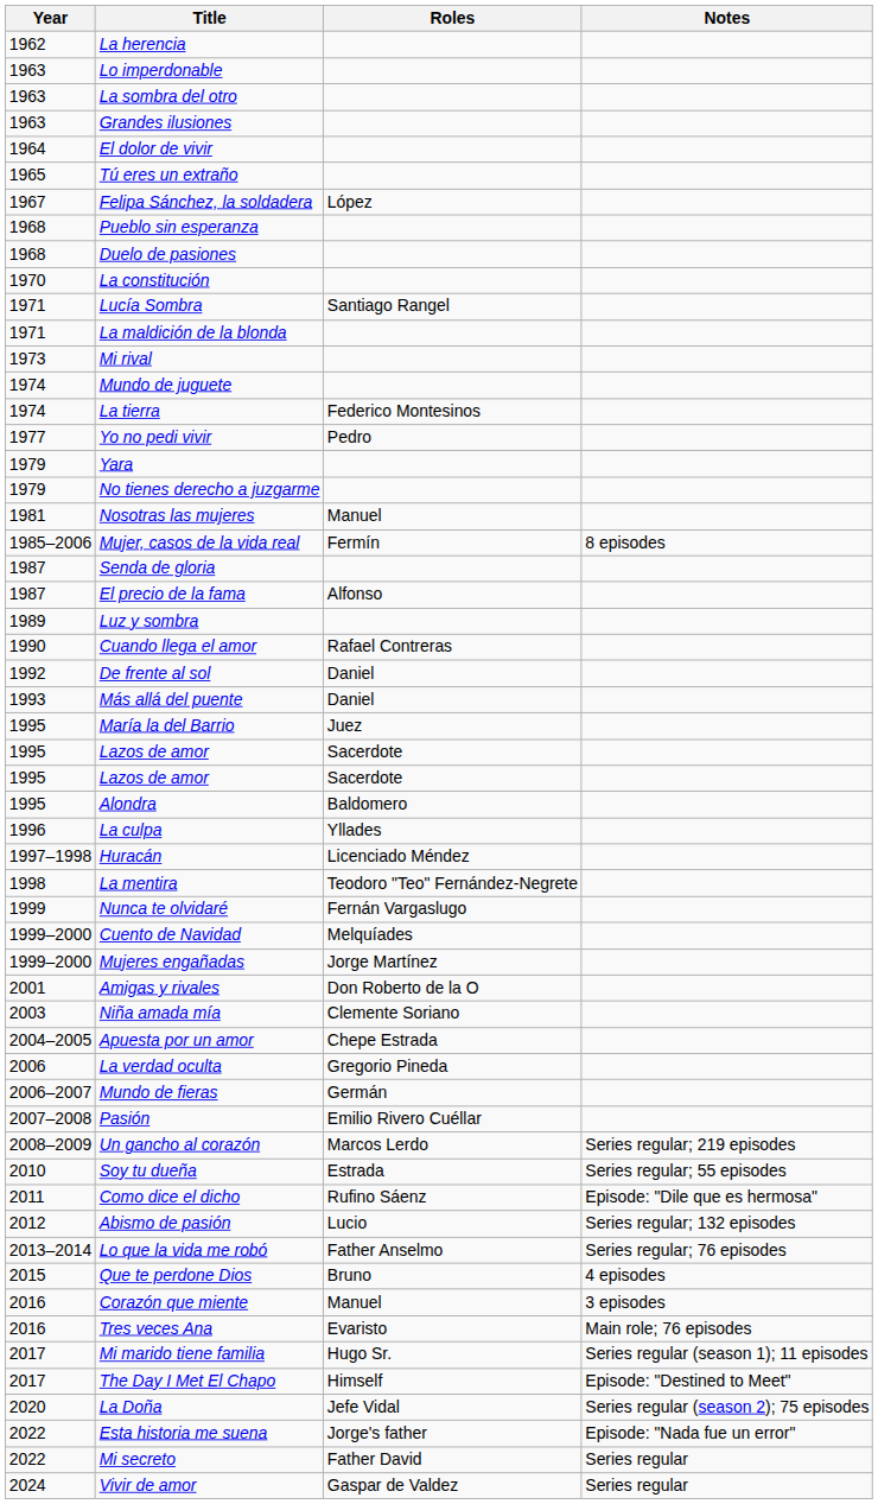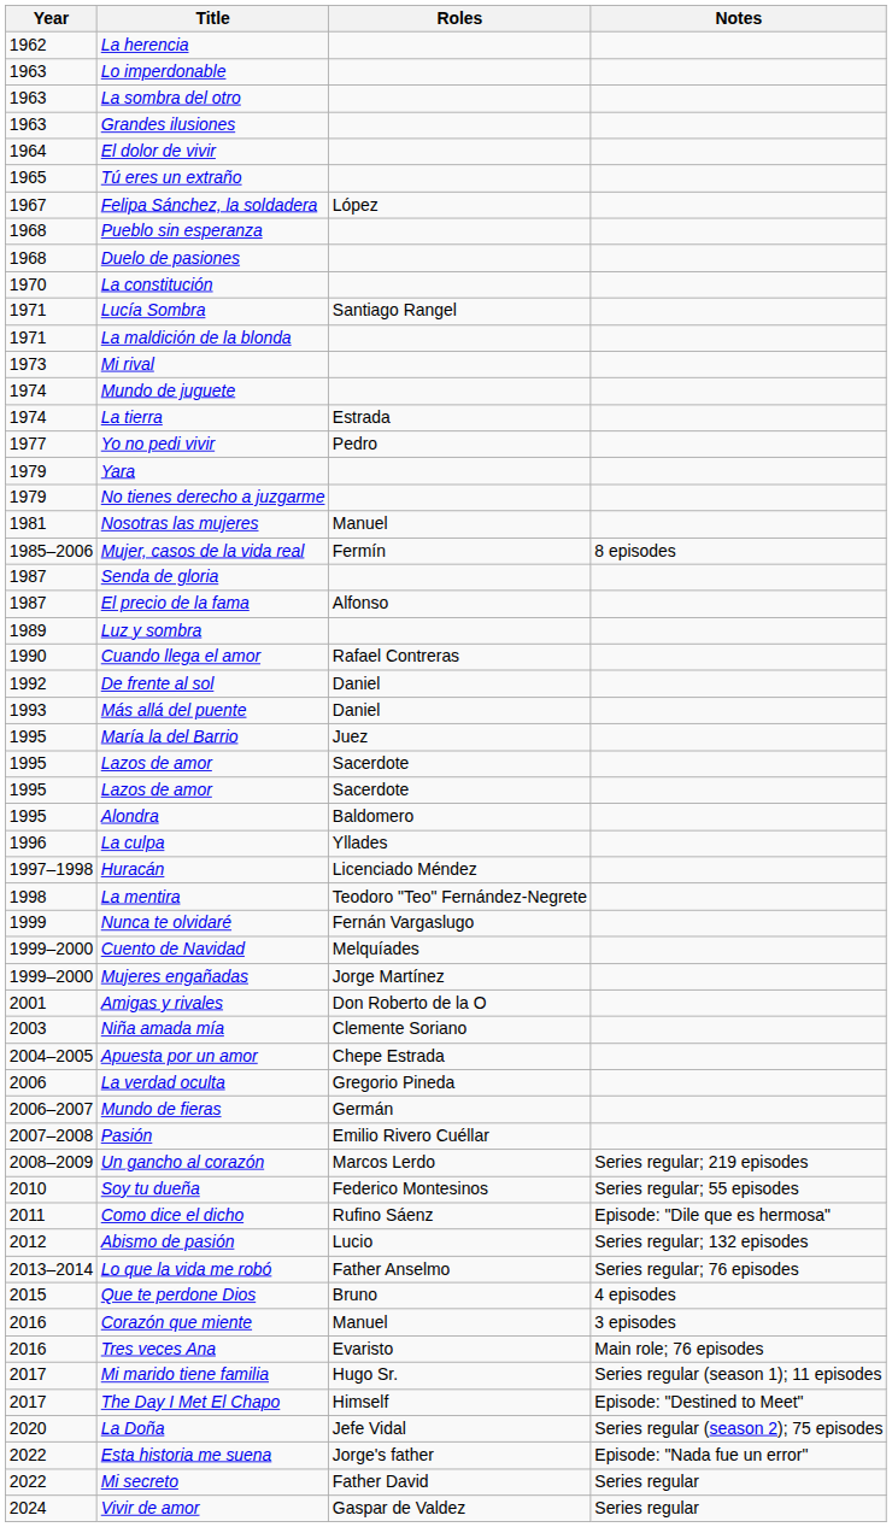 <table class="wikitable sortable">
 <tr>
 <th>Year</th>
 <th>Title</th>
 <th>Roles</th>
 <th>Notes</th>
 </tr>
 <tr>
 <td>1962</td>
 <td><em><a href='#'>La herencia</a></em></td>
 <td></td>
 <td></td>
 </tr>
 <tr>
 <td>1963</td>
 <td><em><a href='#'>Lo imperdonable</a></em></td>
 <td></td>
 <td></td>
 </tr>
 <tr>
 <td>1963</td>
 <td><em><a href='#'>La sombra del otro</a></em></td>
 <td></td>
 <td></td>
 </tr>
 <tr>
 <td>1963</td>
 <td><em><a href='#'>Grandes ilusiones</a></em></td>
 <td></td>
 <td></td>
 </tr>
 <tr>
 <td>1964</td>
 <td><em><a href='#'>El dolor de vivir</a></em></td>
 <td></td>
 <td></td>
 </tr>
 <tr>
 <td>1965</td>
 <td><em><a href='#'>Tú eres un extraño</a></em></td>
 <td></td>
 <td></td>
 </tr>
 <tr>
 <td>1967</td>
 <td><em><a href='#'>Felipa Sánchez, la soldadera</a></em></td>
 <td>López</td>
 <td></td>
 </tr>
 <tr>
 <td>1968</td>
 <td><em><a href='#'>Pueblo sin esperanza</a></em></td>
 <td></td>
 <td></td>
 </tr>
 <tr>
 <td>1968</td>
 <td><em><a href='#'>Duelo de pasiones</a></em></td>
 <td></td>
 <td></td>
 </tr>
 <tr>
 <td>1970</td>
 <td><em><a href='#'>La constitución</a></em></td>
 <td></td>
 <td></td>
 </tr>
 <tr>
 <td>1971</td>
 <td><em><a href='#'>Lucía Sombra</a></em></td>
 <td>Santiago Rangel</td>
 <td></td>
 </tr>
 <tr>
 <td>1971</td>
 <td><em><a href='#'>La maldición de la blonda</a></em></td>
 <td></td>
 <td></td>
 </tr>
 <tr>
 <td>1973</td>
 <td><em><a href='#'>Mi rival</a></em></td>
 <td></td>
 <td></td>
 </tr>
 <tr>
 <td>1974</td>
 <td><em><a href='#'>Mundo de juguete</a></em></td>
 <td></td>
 <td></td>
 </tr>
 <tr>
 <td>1974</td>
 <td><em><a href='#'>La tierra</a></em></td>
-<td>Federico Montesinos</td>
+<td>Estrada</td>
 <td></td>
 </tr>
 <tr>
 <td>1977</td>
 <td><em><a href='#'>Yo no pedi vivir</a></em></td>
 <td>Pedro</td>
 <td></td>
 </tr>
 <tr>
 <td>1979</td>
 <td><em><a href='#'>Yara</a></em></td>
 <td></td>
 <td></td>
 </tr>
 <tr>
 <td>1979</td>
 <td><em><a href='#'>No tienes derecho a juzgarme</a></em></td>
 <td></td>
 <td></td>
 </tr>
 <tr>
 <td>1981</td>
 <td><em><a href='#'>Nosotras las mujeres</a></em></td>
 <td>Manuel</td>
 <td></td>
 </tr>
 <tr>
 <td>1985–2006</td>
 <td><em><a href='#'>Mujer, casos de la vida real</a></em></td>
 <td>Fermín</td>
 <td>8 episodes</td>
 </tr>
 <tr>
 <td>1987</td>
 <td><em><a href='#'>Senda de gloria</a></em></td>
 <td></td>
 <td></td>
 </tr>
 <tr>
 <td>1987</td>
 <td><em><a href='#'>El precio de la fama</a></em></td>
 <td>Alfonso</td>
 <td></td>
 </tr>
 <tr>
 <td>1989</td>
 <td><em><a href='#'>Luz y sombra</a></em></td>
 <td></td>
 <td></td>
 </tr>
 <tr>
 <td>1990</td>
 <td><em><a href='#'>Cuando llega el amor</a></em></td>
 <td>Rafael Contreras</td>
 <td></td>
 </tr>
 <tr>
 <td>1992</td>
 <td><em><a href='#'>De frente al sol</a></em></td>
 <td>Daniel</td>
 <td></td>
 </tr>
 <tr>
 <td>1993</td>
 <td><em><a href='#'>Más allá del puente</a></em></td>
 <td>Daniel</td>
 <td></td>
 </tr>
 <tr>
 <td>1995</td>
 <td><em><a href='#'>María la del Barrio</a></em></td>
 <td>Juez</td>
 <td></td>
 </tr>
 <tr>
 <td>1995</td>
 <td><em><a href='#'>Lazos de amor</a></em></td>
 <td>Sacerdote</td>
 <td></td>
 </tr>
 <tr>
 <td>1995</td>
 <td><em><a href='#'>Lazos de amor</a></em></td>
 <td>Sacerdote</td>
 <td></td>
 </tr>
 <tr>
 <td>1995</td>
 <td><em><a href='#'>Alondra</a></em></td>
 <td>Baldomero</td>
 <td></td>
 </tr>
 <tr>
 <td>1996</td>
 <td><em><a href='#'>La culpa</a></em></td>
 <td>Yllades</td>
 <td></td>
 </tr>
 <tr>
 <td>1997–1998</td>
 <td><em><a href='#'>Huracán</a></em></td>
 <td>Licenciado Méndez</td>
 <td></td>
 </tr>
 <tr>
 <td>1998</td>
 <td><em><a href='#'>La mentira</a></em></td>
 <td>Teodoro "Teo" Fernández-Negrete</td>
 <td></td>
 </tr>
 <tr>
 <td>1999</td>
 <td><em><a href='#'>Nunca te olvidaré</a></em></td>
 <td>Fernán Vargaslugo</td>
 <td></td>
 </tr>
 <tr>
 <td>1999–2000</td>
 <td><em><a href='#'>Cuento de Navidad</a></em></td>
 <td>Melquíades</td>
 <td></td>
 </tr>
 <tr>
 <td>1999–2000</td>
 <td><em><a href='#'>Mujeres engañadas</a></em></td>
 <td>Jorge Martínez</td>
 <td></td>
 </tr>
 <tr>
 <td>2001</td>
 <td><em><a href='#'>Amigas y rivales</a></em></td>
 <td>Don Roberto de la O</td>
 <td></td>
 </tr>
 <tr>
 <td>2003</td>
 <td><em><a href='#'>Niña amada mía</a></em></td>
 <td>Clemente Soriano</td>
 <td></td>
 </tr>
 <tr>
 <td>2004–2005</td>
 <td><em><a href='#'>Apuesta por un amor</a></em></td>
 <td>Chepe Estrada</td>
 <td></td>
 </tr>
 <tr>
 <td>2006</td>
 <td><em><a href='#'>La verdad oculta</a></em></td>
 <td>Gregorio Pineda</td>
 <td></td>
 </tr>
 <tr>
 <td>2006–2007</td>
 <td><em><a href='#'>Mundo de fieras</a></em></td>
 <td>Germán</td>
 <td></td>
 </tr>
 <tr>
 <td>2007–2008</td>
 <td><em><a href='#'>Pasión</a></em></td>
 <td>Emilio Rivero Cuéllar</td>
 <td></td>
 </tr>
 <tr>
 <td>2008–2009</td>
 <td><em><a href='#'>Un gancho al corazón</a></em></td>
 <td>Marcos Lerdo</td>
 <td>Series regular; 219 episodes</td>
 </tr>
 <tr>
 <td>2010</td>
 <td><em><a href='#'>Soy tu dueña</a></em></td>
-<td>Estrada</td>
+<td>Federico Montesinos</td>
 <td>Series regular; 55 episodes</td>
 </tr>
 <tr>
 <td>2011</td>
 <td><em><a href='#'>Como dice el dicho</a></em></td>
 <td>Rufino Sáenz</td>
 <td>Episode: "Dile que es hermosa"</td>
 </tr>
 <tr>
 <td>2012</td>
 <td><em><a href='#'>Abismo de pasión</a></em></td>
 <td>Lucio</td>
 <td>Series regular; 132 episodes</td>
 </tr>
 <tr>
 <td>2013–2014</td>
 <td><em><a href='#'>Lo que la vida me robó</a></em></td>
 <td>Father Anselmo</td>
 <td>Series regular; 76 episodes</td>
 </tr>
 <tr>
 <td>2015</td>
 <td><em><a href='#'>Que te perdone Dios</a></em></td>
 <td>Bruno</td>
 <td>4 episodes</td>
 </tr>
 <tr>
 <td>2016</td>
 <td><em><a href='#'>Corazón que miente</a></em></td>
 <td>Manuel</td>
 <td>3 episodes</td>
 </tr>
 <tr>
 <td>2016</td>
 <td><em><a href='#'>Tres veces Ana</a></em></td>
 <td>Evaristo</td>
 <td>Main role; 76 episodes</td>
 </tr>
 <tr>
 <td>2017</td>
 <td><em><a href='#'>Mi marido tiene familia</a></em></td>
 <td>Hugo Sr.</td>
 <td>Series regular (season 1); 11 episodes</td>
 </tr>
 <tr>
 <td>2017</td>
 <td><em><a href='#'>The Day I Met El Chapo</a></em></td>
 <td>Himself</td>
 <td>Episode: "Destined to Meet"</td>
 </tr>
 <tr>
 <td>2020</td>
 <td><em><a href='#'>La Doña</a></em></td>
 <td>Jefe Vidal</td>
 <td>Series regular (<a href='#'>season 2</a>); 75 episodes</td>
 </tr>
 <tr>
 <td>2022</td>
 <td><em><a href='#'>Esta historia me suena</a></em></td>
 <td>Jorge's father</td>
 <td>Episode: "Nada fue un error"</td>
 </tr>
 <tr>
 <td>2022</td>
 <td><em><a href='#'>Mi secreto</a></em></td>
 <td>Father David</td>
 <td>Series regular</td>
 </tr>
 <tr>
 <td>2024</td>
 <td><em><a href='#'>Vivir de amor</a></em></td>
 <td>Gaspar de Valdez</td>
 <td>Series regular</td>
 </tr>
 </table>
